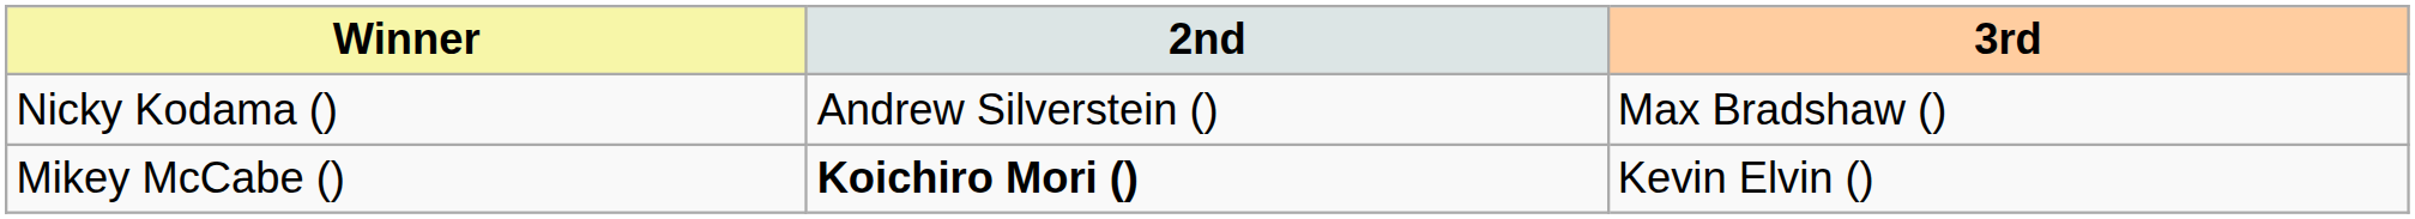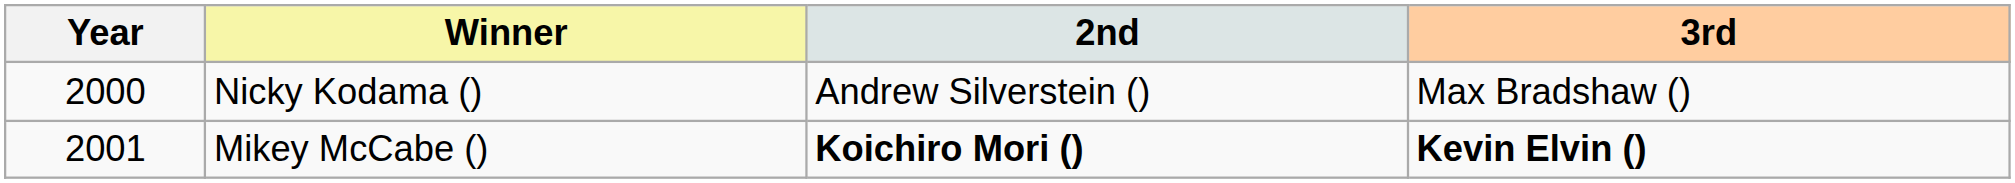 <table class="wikitable" width=100%>
 <tr>
+<th width=10%>Year</th>
 <th style="background-color: #F7F6A8;" width=30%>Winner</th>
 <th style="background-color: #DCE5E5;" width=30%>2nd</th>
 <th style="background-color: #FFCDA0;" width=30%>3rd</th>
 </tr>
 <tr>
+<td align=center>2000 </td>
 <td>Nicky Kodama ()</td>
 <td>Andrew Silverstein ()</td>
 <td>Max Bradshaw ()</td>
 </tr>
 <tr>
+<td align=center>2001 </td>
 <td>Mikey McCabe ()</td>
 <td><strong>Koichiro Mori ()</strong></td>
-<td>Kevin Elvin ()</td>
+<td><strong>Kevin Elvin ()</strong></td>
 </tr>
 </table>
